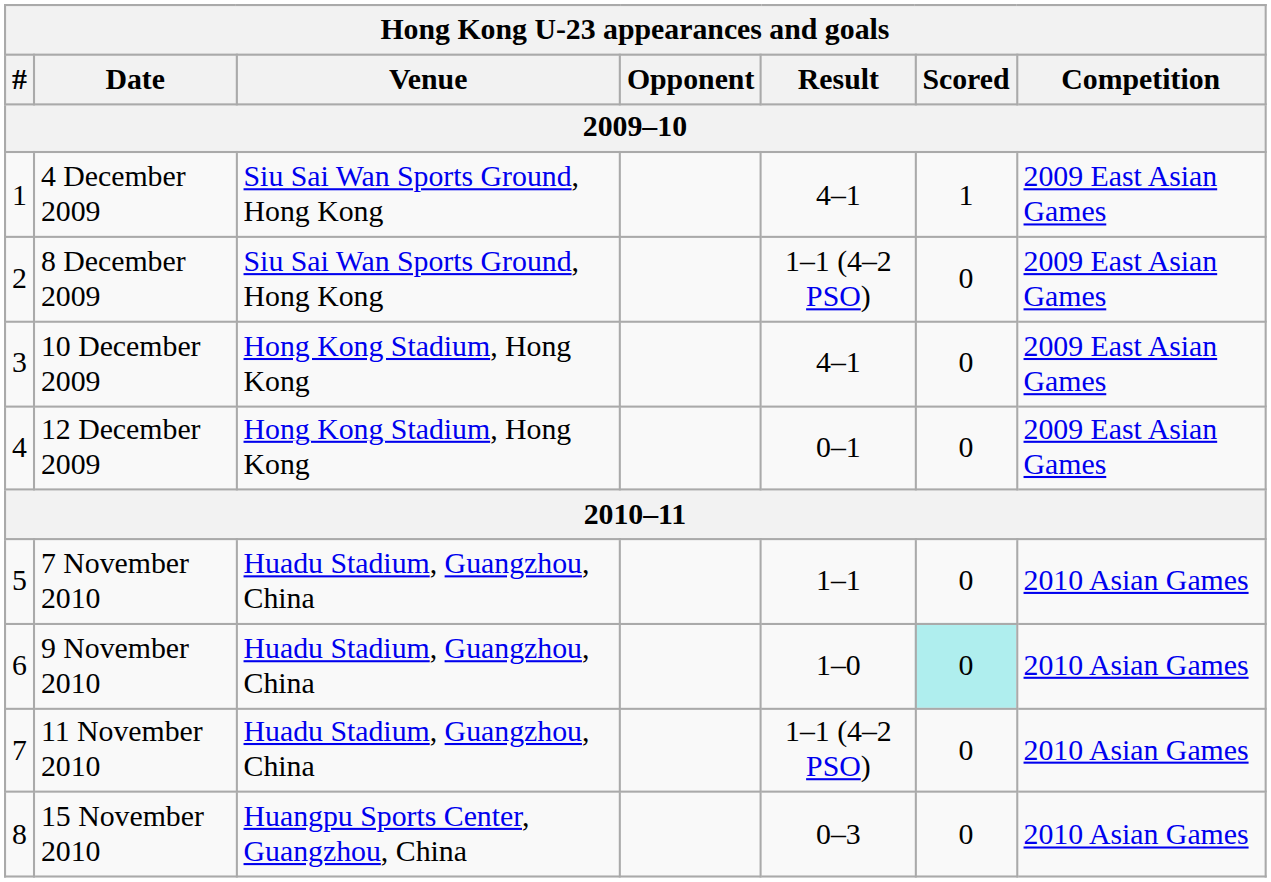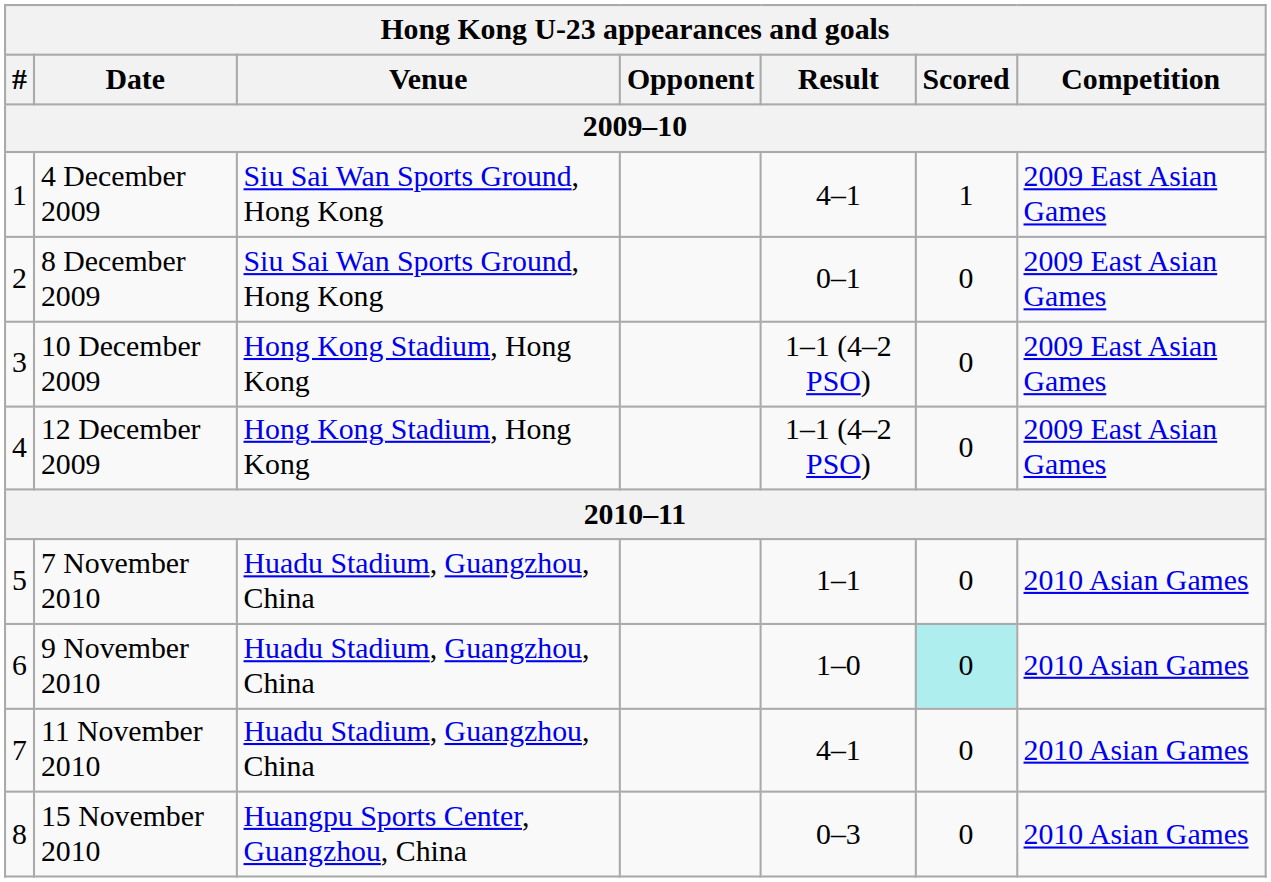 <table class="wikitable collapsible collapsed" style="font-size:90%; text-align: left;" align=center>
 <tr>
 <th colspan="7"><strong>Hong Kong U-23 appearances and goals</strong></th>
 </tr>
 <tr bgcolor="#CCCCCC" align="center">
 <th>#</th>
 <th>Date</th>
 <th>Venue</th>
 <th>Opponent</th>
 <th>Result</th>
 <th>Scored</th>
 <th>Competition</th>
 </tr>
 <tr>
 <th colspan="7"><strong>2009–10</strong></th>
 </tr>
 <tr>
 <td>1</td>
 <td>4 December 2009</td>
 <td><a href='#'>Siu Sai Wan Sports Ground</a>, Hong Kong</td>
 <td></td>
 <td align=center>4–1</td>
 <td align=center>1</td>
 <td><a href='#'>2009 East Asian Games</a></td>
 </tr>
 <tr>
 <td>2</td>
 <td>8 December 2009</td>
 <td><a href='#'>Siu Sai Wan Sports Ground</a>, Hong Kong</td>
 <td></td>
-<td align=center>1–1 (4–2 <a href='#'>PSO</a>)</td>
+<td align=center>0–1</td>
 <td align=center>0</td>
 <td><a href='#'>2009 East Asian Games</a></td>
 </tr>
 <tr>
 <td>3</td>
 <td>10 December 2009</td>
 <td><a href='#'>Hong Kong Stadium</a>, Hong Kong</td>
 <td></td>
-<td align=center>4–1</td>
+<td align=center>1–1 (4–2 <a href='#'>PSO</a>)</td>
 <td align=center>0</td>
 <td><a href='#'>2009 East Asian Games</a></td>
 </tr>
 <tr>
 <td>4</td>
 <td>12 December 2009</td>
 <td><a href='#'>Hong Kong Stadium</a>, Hong Kong</td>
 <td></td>
-<td align=center>0–1</td>
+<td align=center>1–1 (4–2 <a href='#'>PSO</a>)</td>
 <td align=center>0</td>
 <td><a href='#'>2009 East Asian Games</a></td>
 </tr>
 <tr>
 <th colspan="7"><strong>2010–11</strong></th>
 </tr>
 <tr>
 <td>5</td>
 <td>7 November 2010</td>
 <td><a href='#'>Huadu Stadium</a>, <a href='#'>Guangzhou</a>, China</td>
 <td></td>
 <td align=center>1–1</td>
 <td align=center>0</td>
 <td><a href='#'>2010 Asian Games</a></td>
 </tr>
 <tr>
 <td>6</td>
 <td>9 November 2010</td>
 <td><a href='#'>Huadu Stadium</a>, <a href='#'>Guangzhou</a>, China</td>
 <td></td>
 <td align=center>1–0</td>
 <td align=center style="background: paleturquoise;">0</td>
 <td><a href='#'>2010 Asian Games</a></td>
 </tr>
 <tr>
 <td>7</td>
 <td>11 November 2010</td>
 <td><a href='#'>Huadu Stadium</a>, <a href='#'>Guangzhou</a>, China</td>
 <td></td>
-<td align=center>1–1 (4–2 <a href='#'>PSO</a>)</td>
+<td align=center>4–1</td>
 <td align=center>0</td>
 <td><a href='#'>2010 Asian Games</a></td>
 </tr>
 <tr>
 <td>8</td>
 <td>15 November 2010</td>
 <td><a href='#'>Huangpu Sports Center</a>, <a href='#'>Guangzhou</a>, China</td>
 <td></td>
 <td align=center>0–3</td>
 <td align=center>0</td>
 <td><a href='#'>2010 Asian Games</a></td>
 </tr>
 </table>
